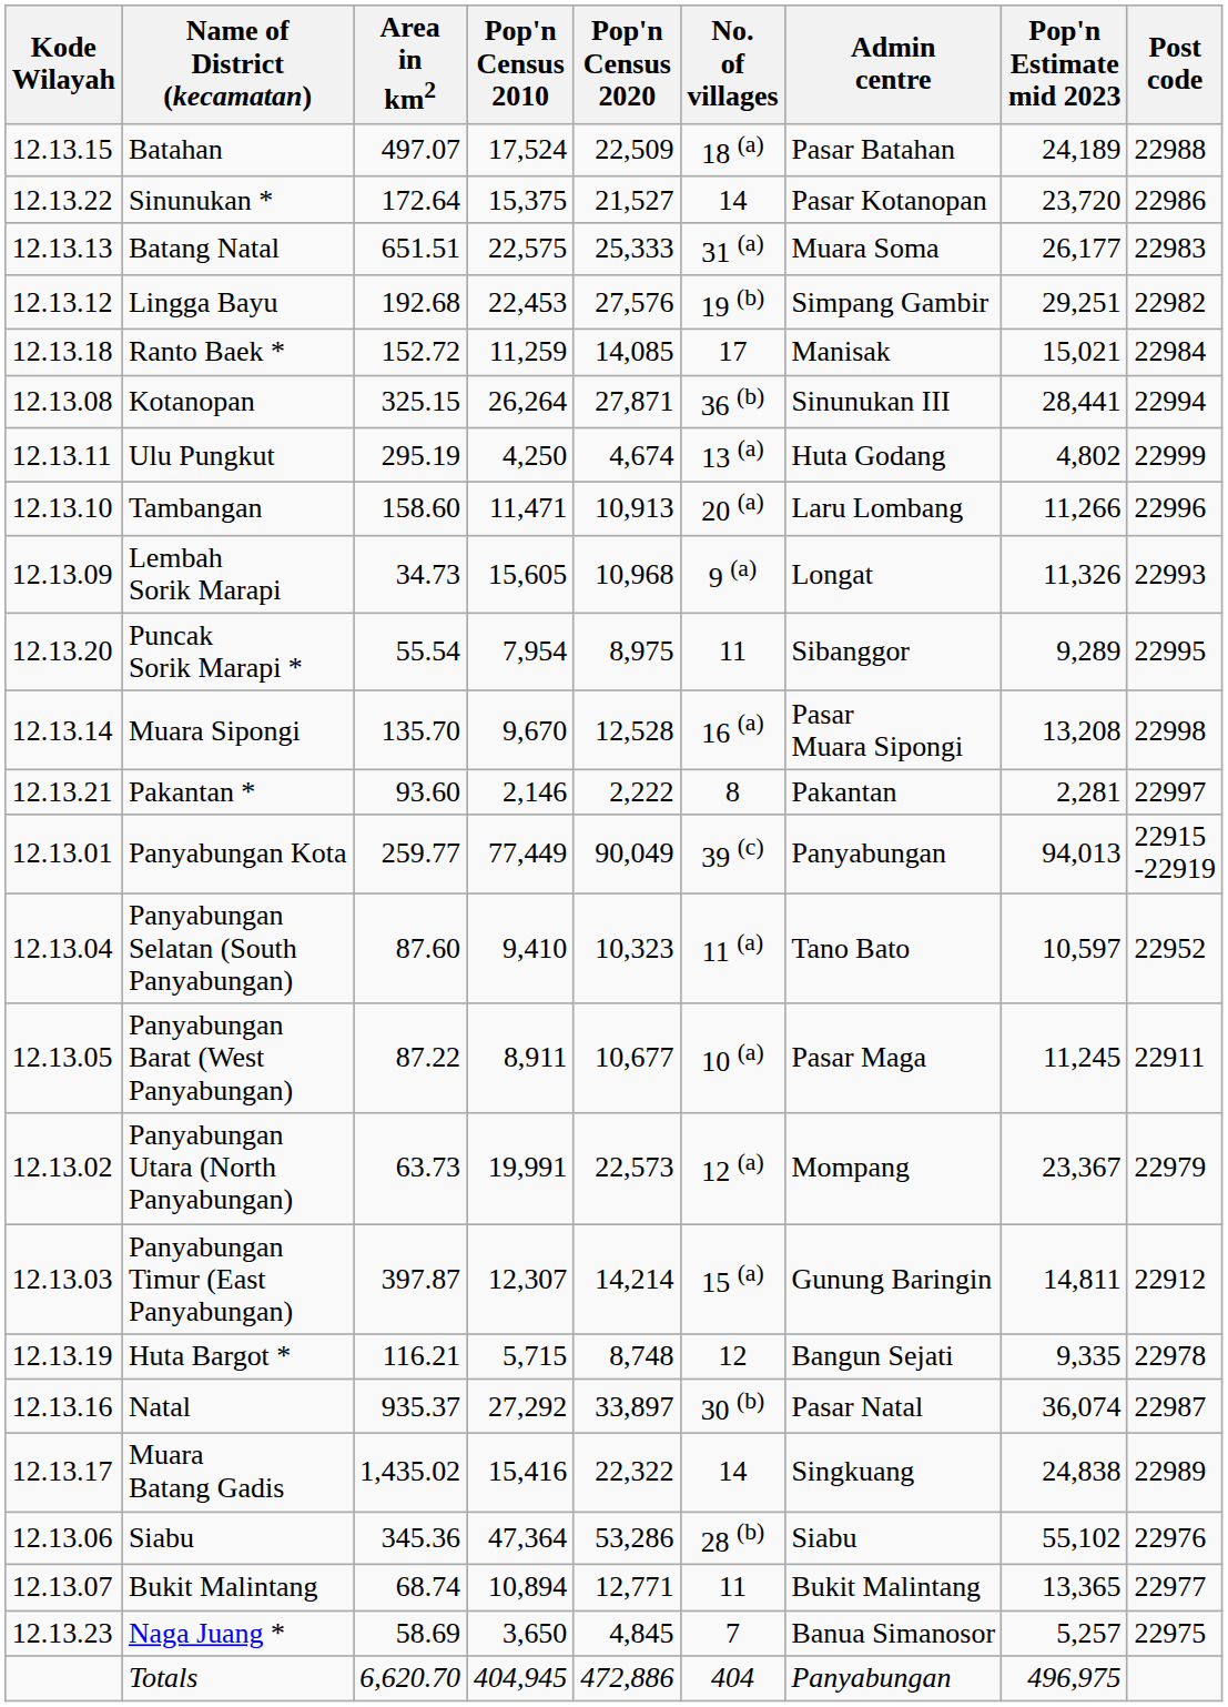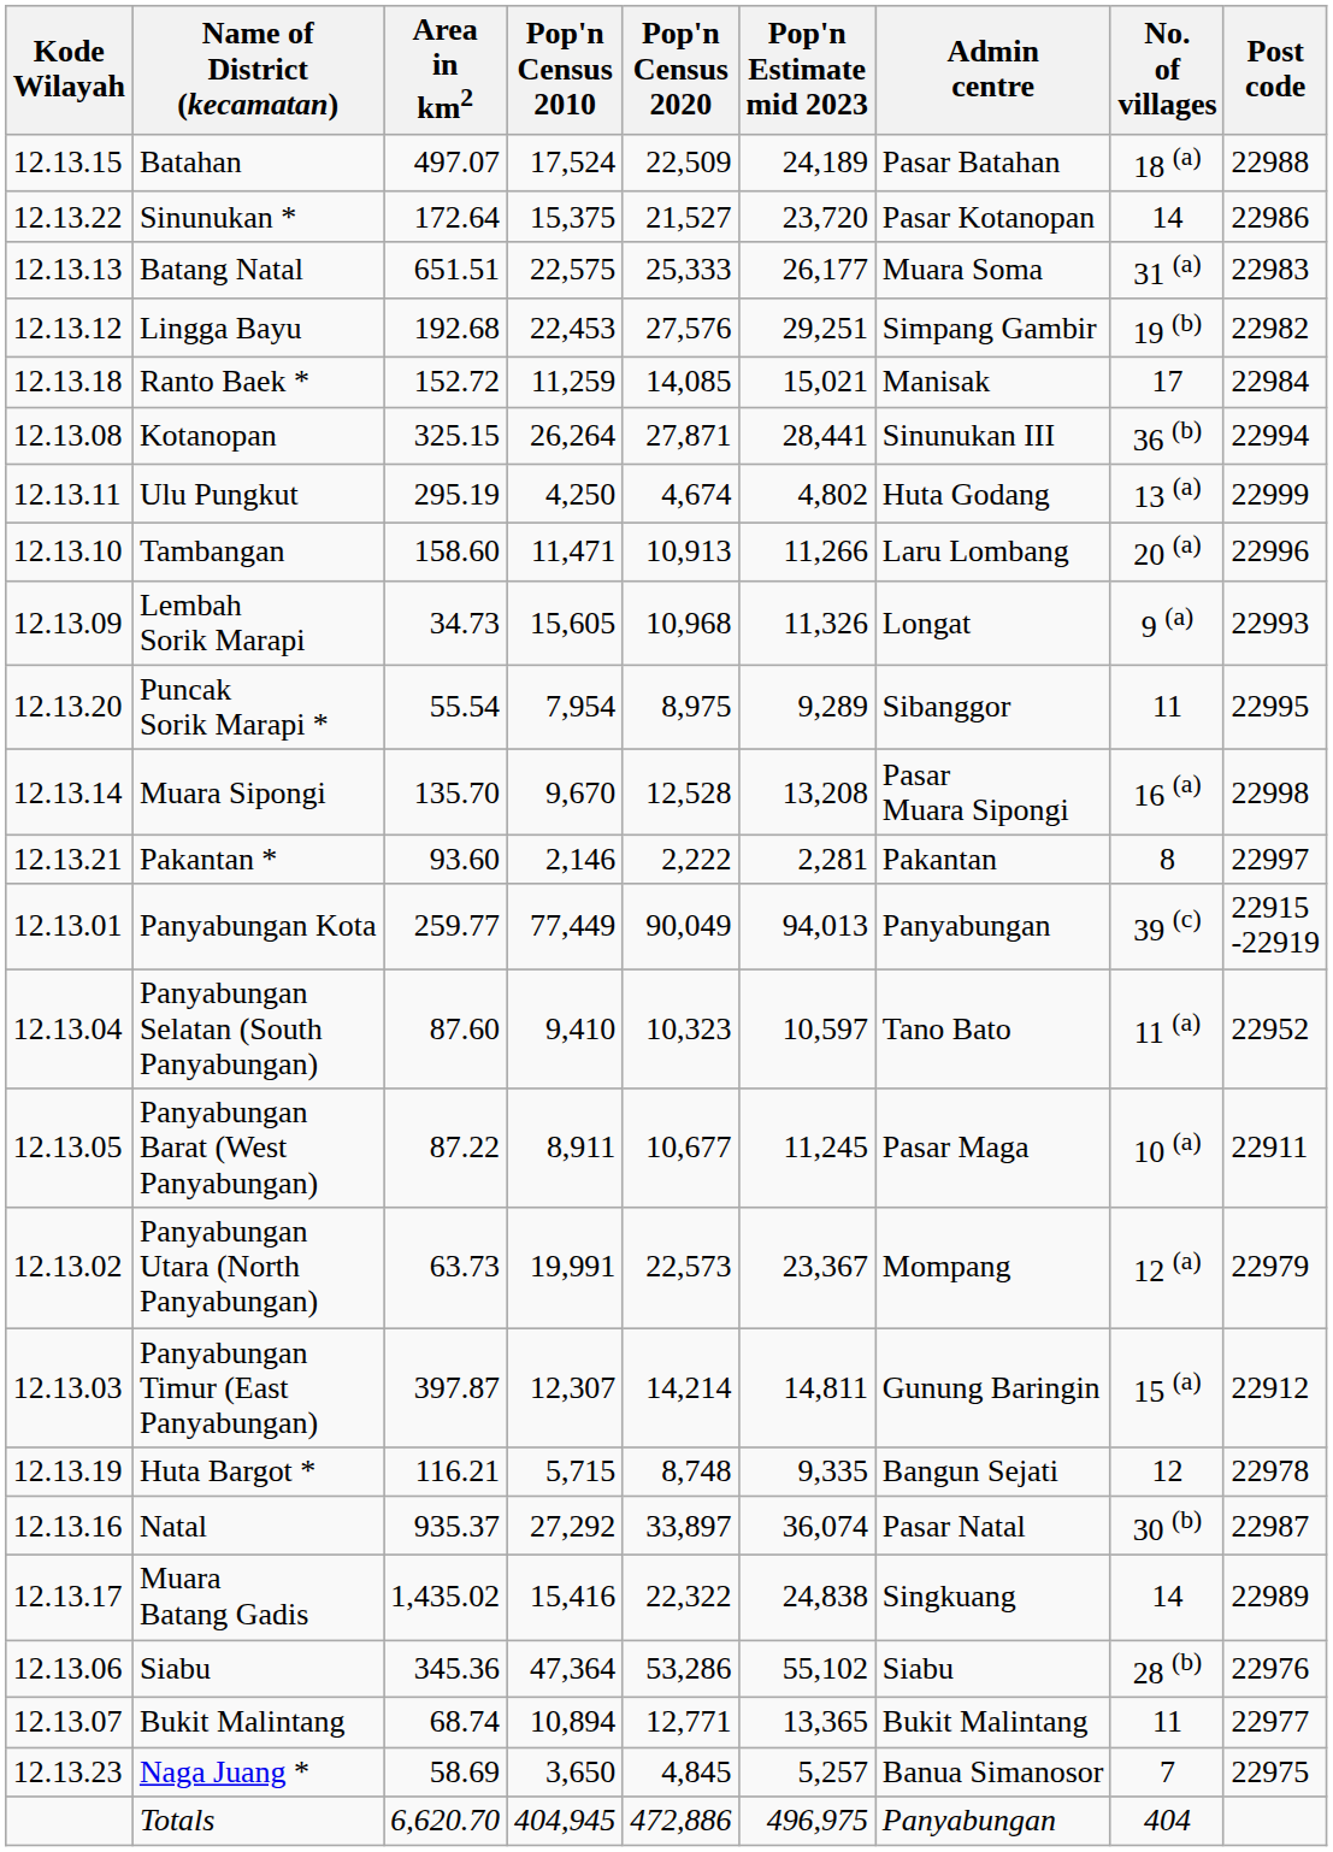 <table class="sortable wikitable">
 <tr>
 <th>Kode <br>Wilayah</th>
 <th>Name of<br>District<br>(<em>kecamatan</em>)</th>
 <th>Area<br>in <br>km<sup>2</sup></th>
 <th>Pop'n<br>Census<br>2010</th>
 <th>Pop'n<br>Census<br>2020</th>
+<th>Pop'n<br>Estimate<br>mid 2023</th>
+<th>Admin<br> centre</th>
 <th>No.<br>of<br>villages</th>
-<th>Admin<br> centre</th>
-<th>Pop'n<br>Estimate<br>mid 2023</th>
 <th>Post<br>code</th>
 </tr>
 <tr>
 <td>12.13.15</td>
 <td>Batahan</td>
 <td align="right">497.07</td>
 <td align="right">17,524</td>
 <td align="right">22,509</td>
+<td align="right">24,189</td>
+<td>Pasar Batahan</td>
 <td align="center">18 <sup>(a)</sup></td>
-<td>Pasar Batahan</td>
-<td align="right">24,189</td>
 <td>22988</td>
 </tr>
 <tr>
 <td>12.13.22</td>
 <td>Sinunukan *</td>
 <td align="right">172.64</td>
 <td align="right">15,375</td>
 <td align="right">21,527</td>
+<td align="right">23,720</td>
+<td>Pasar Kotanopan</td>
 <td align="center">14</td>
-<td>Pasar Kotanopan</td>
-<td align="right">23,720</td>
 <td>22986</td>
 </tr>
 <tr>
 <td>12.13.13</td>
 <td>Batang Natal</td>
 <td align="right">651.51</td>
 <td align="right">22,575</td>
 <td align="right">25,333</td>
+<td align="right">26,177</td>
+<td>Muara Soma</td>
 <td align="center">31 <sup>(a)</sup></td>
-<td>Muara Soma</td>
-<td align="right">26,177</td>
 <td>22983</td>
 </tr>
 <tr>
 <td>12.13.12</td>
 <td>Lingga Bayu</td>
 <td align="right">192.68</td>
 <td align="right">22,453</td>
 <td align="right">27,576</td>
+<td align="right">29,251</td>
+<td>Simpang Gambir</td>
 <td align="center">19 <sup>(b)</sup></td>
-<td>Simpang Gambir</td>
-<td align="right">29,251</td>
 <td>22982</td>
 </tr>
 <tr>
 <td>12.13.18</td>
 <td>Ranto Baek *</td>
 <td align="right">152.72</td>
 <td align="right">11,259</td>
 <td align="right">14,085</td>
+<td align="right">15,021</td>
+<td>Manisak</td>
 <td align="center">17</td>
-<td>Manisak</td>
-<td align="right">15,021</td>
 <td>22984</td>
 </tr>
 <tr>
 <td>12.13.08</td>
 <td>Kotanopan</td>
 <td align="right">325.15</td>
 <td align="right">26,264</td>
 <td align="right">27,871</td>
+<td align="right">28,441</td>
+<td>Sinunukan III</td>
 <td align="center">36 <sup>(b)</sup></td>
-<td>Sinunukan III</td>
-<td align="right">28,441</td>
 <td>22994</td>
 </tr>
 <tr>
 <td>12.13.11</td>
 <td>Ulu Pungkut</td>
 <td align="right">295.19</td>
 <td align="right">4,250</td>
 <td align="right">4,674</td>
+<td align="right">4,802</td>
+<td>Huta Godang</td>
 <td align="center">13 <sup>(a)</sup></td>
-<td>Huta Godang</td>
-<td align="right">4,802</td>
 <td>22999</td>
 </tr>
 <tr>
 <td>12.13.10</td>
 <td>Tambangan</td>
 <td align="right">158.60</td>
 <td align="right">11,471</td>
 <td align="right">10,913</td>
+<td align="right">11,266</td>
+<td>Laru Lombang</td>
 <td align="center">20 <sup>(a)</sup></td>
-<td>Laru Lombang</td>
-<td align="right">11,266</td>
 <td>22996</td>
 </tr>
 <tr>
 <td>12.13.09</td>
 <td>Lembah <br>Sorik Marapi</td>
 <td align="right">34.73</td>
 <td align="right">15,605</td>
 <td align="right">10,968</td>
+<td align="right">11,326</td>
+<td>Longat</td>
 <td align="center">9 <sup>(a)</sup></td>
-<td>Longat</td>
-<td align="right">11,326</td>
 <td>22993</td>
 </tr>
 <tr>
 <td>12.13.20</td>
 <td>Puncak <br>Sorik Marapi *</td>
 <td align="right">55.54</td>
 <td align="right">7,954</td>
 <td align="right">8,975</td>
+<td align="right">9,289</td>
+<td>Sibanggor</td>
 <td align="center">11</td>
-<td>Sibanggor</td>
-<td align="right">9,289</td>
 <td>22995</td>
 </tr>
 <tr>
 <td>12.13.14</td>
 <td>Muara Sipongi</td>
 <td align="right">135.70</td>
 <td align="right">9,670</td>
 <td align="right">12,528</td>
+<td align="right">13,208</td>
+<td>Pasar <br>Muara Sipongi</td>
 <td align="center">16 <sup>(a)</sup></td>
-<td>Pasar <br>Muara Sipongi</td>
-<td align="right">13,208</td>
 <td>22998</td>
 </tr>
 <tr>
 <td>12.13.21</td>
 <td>Pakantan *</td>
 <td align="right">93.60</td>
 <td align="right">2,146</td>
 <td align="right">2,222</td>
+<td align="right">2,281</td>
+<td>Pakantan</td>
 <td align="center">8</td>
-<td>Pakantan</td>
-<td align="right">2,281</td>
 <td>22997</td>
 </tr>
 <tr>
 <td>12.13.01</td>
 <td>Panyabungan Kota</td>
 <td align="right">259.77</td>
 <td align="right">77,449</td>
 <td align="right">90,049</td>
+<td align="right">94,013</td>
+<td>Panyabungan</td>
 <td align="center">39 <sup>(c)</sup></td>
-<td>Panyabungan</td>
-<td align="right">94,013</td>
 <td>22915<br>-22919</td>
 </tr>
 <tr>
 <td>12.13.04</td>
 <td>Panyabungan <br>Selatan (South<br> Panyabungan)</td>
 <td align="right">87.60</td>
 <td align="right">9,410</td>
 <td align="right">10,323</td>
+<td align="right">10,597</td>
+<td>Tano Bato</td>
 <td align="center">11 <sup>(a)</sup></td>
-<td>Tano Bato</td>
-<td align="right">10,597</td>
 <td>22952</td>
 </tr>
 <tr>
 <td>12.13.05</td>
 <td>Panyabungan <br>Barat (West<br> Panyabungan)</td>
 <td align="right">87.22</td>
 <td align="right">8,911</td>
 <td align="right">10,677</td>
+<td align="right">11,245</td>
+<td>Pasar Maga</td>
 <td align="center">10 <sup>(a)</sup></td>
-<td>Pasar Maga</td>
-<td align="right">11,245</td>
 <td>22911</td>
 </tr>
 <tr>
 <td>12.13.02</td>
 <td>Panyabungan <br>Utara (North<br> Panyabungan)</td>
 <td align="right">63.73</td>
 <td align="right">19,991</td>
 <td align="right">22,573</td>
+<td align="right">23,367</td>
+<td>Mompang</td>
 <td align="center">12 <sup>(a)</sup></td>
-<td>Mompang</td>
-<td align="right">23,367</td>
 <td>22979</td>
 </tr>
 <tr>
 <td>12.13.03</td>
 <td>Panyabungan <br>Timur (East<br> Panyabungan)</td>
 <td align="right">397.87</td>
 <td align="right">12,307</td>
 <td align="right">14,214</td>
+<td align="right">14,811</td>
+<td>Gunung Baringin</td>
 <td align="center">15 <sup>(a)</sup></td>
-<td>Gunung Baringin</td>
-<td align="right">14,811</td>
 <td>22912</td>
 </tr>
 <tr>
 <td>12.13.19</td>
 <td>Huta Bargot *</td>
 <td align="right">116.21</td>
 <td align="right">5,715</td>
 <td align="right">8,748</td>
+<td align="right">9,335</td>
+<td>Bangun Sejati</td>
 <td align="center">12</td>
-<td>Bangun Sejati</td>
-<td align="right">9,335</td>
 <td>22978</td>
 </tr>
 <tr>
 <td>12.13.16</td>
 <td>Natal</td>
 <td align="right">935.37</td>
 <td align="right">27,292</td>
 <td align="right">33,897</td>
+<td align="right">36,074</td>
+<td>Pasar Natal</td>
 <td align="center">30 <sup>(b)</sup></td>
-<td>Pasar Natal</td>
-<td align="right">36,074</td>
 <td>22987</td>
 </tr>
 <tr>
 <td>12.13.17</td>
 <td>Muara <br>Batang Gadis</td>
 <td align="right">1,435.02</td>
 <td align="right">15,416</td>
 <td align="right">22,322</td>
+<td align="right">24,838</td>
+<td>Singkuang</td>
 <td align="center">14</td>
-<td>Singkuang</td>
-<td align="right">24,838</td>
 <td>22989</td>
 </tr>
 <tr>
 <td>12.13.06</td>
 <td>Siabu</td>
 <td align="right">345.36</td>
 <td align="right">47,364</td>
 <td align="right">53,286</td>
+<td align="right">55,102</td>
+<td>Siabu</td>
 <td align="center">28 <sup>(b)</sup></td>
-<td>Siabu</td>
-<td align="right">55,102</td>
 <td>22976</td>
 </tr>
 <tr>
 <td>12.13.07</td>
 <td>Bukit Malintang</td>
 <td align="right">68.74</td>
 <td align="right">10,894</td>
 <td align="right">12,771</td>
+<td align="right">13,365</td>
+<td>Bukit Malintang</td>
 <td align="center">11</td>
-<td>Bukit Malintang</td>
-<td align="right">13,365</td>
 <td>22977</td>
 </tr>
 <tr>
 <td>12.13.23</td>
 <td><a href='#'>Naga Juang</a> *</td>
 <td align="right">58.69</td>
 <td align="right">3,650</td>
 <td align="right">4,845</td>
+<td align="right">5,257</td>
+<td>Banua Simanosor</td>
 <td align="center">7</td>
-<td>Banua Simanosor</td>
-<td align="right">5,257</td>
 <td>22975</td>
 </tr>
 <tr>
 <td></td>
 <td><em>Totals</em></td>
 <td align="right"><em>6,620.70</em></td>
 <td align="right"><em>404,945</em></td>
 <td align="right"><em>472,886</em></td>
+<td align="right"><em>496,975</em></td>
+<td><em>Panyabungan</em></td>
 <td align="center"><em>404</em></td>
-<td><em>Panyabungan</em></td>
-<td align="right"><em>496,975</em></td>
 <td></td>
 </tr>
 </table>
